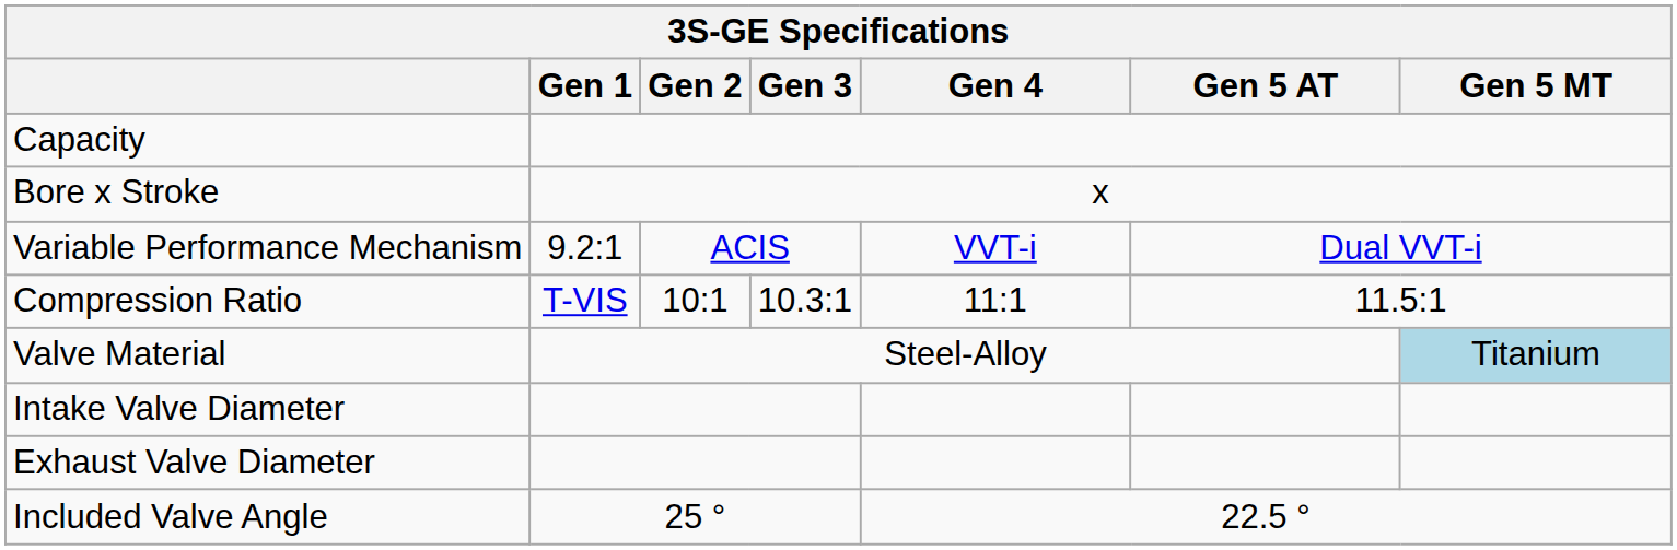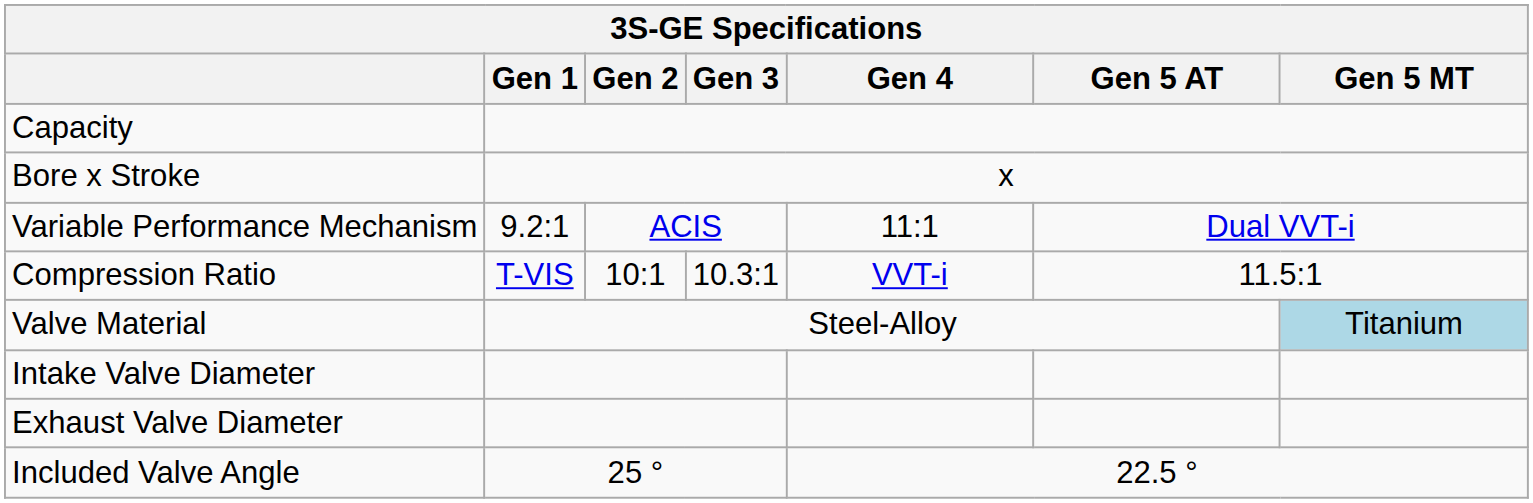 <table class="wikitable">
 <tr>
 <th colspan="7">3S-GE Specifications</th>
 </tr>
 <tr>
 <th></th>
 <th>Gen 1</th>
 <th>Gen 2</th>
 <th>Gen 3</th>
 <th>Gen 4</th>
 <th>Gen 5 AT</th>
 <th>Gen 5 MT</th>
 </tr>
 <tr>
 <td>Capacity</td>
 <td colspan="6" style="text-align: center;"></td>
 </tr>
 <tr>
 <td>Bore x Stroke</td>
 <td colspan="6" style="text-align: center;"> x </td>
 </tr>
 <tr>
 <td>Variable Performance Mechanism</td>
 <td style="text-align: center;">9.2:1</td>
 <td colspan="2" style="text-align: center;"><a href='#'>ACIS</a></td>
-<td style="text-align: center;"><a href='#'>VVT-i</a></td>
+<td style="text-align: center;">11:1</td>
 <td colspan="2" style="text-align: center;"><a href='#'>Dual VVT-i</a></td>
 </tr>
 <tr>
 <td>Compression Ratio</td>
 <td style="text-align: center;"><a href='#'>T-VIS</a></td>
 <td style="text-align: center;">10:1</td>
 <td style="text-align: center;">10.3:1</td>
-<td style="text-align: center;">11:1</td>
+<td style="text-align: center;"><a href='#'>VVT-i</a></td>
 <td colspan="2" style="text-align: center;">11.5:1</td>
 </tr>
 <tr>
 <td>Valve Material</td>
 <td colspan="5" style="text-align: center;" width="120pt">Steel-Alloy</td>
 <td style="background: lightblue; text-align: center;" width="120pt">Titanium</td>
 </tr>
 <tr>
 <td>Intake Valve Diameter</td>
 <td colspan="3" style="text-align: center;" width="120pt"></td>
 <td style="text-align: center;" width="120pt"></td>
 <td style="text-align: center;" width="120pt"></td>
 <td style="text-align: center;" width="120pt"></td>
 </tr>
 <tr>
 <td>Exhaust Valve Diameter</td>
 <td colspan="3" style="text-align: center;"></td>
 <td style="text-align: center;"></td>
 <td style="text-align: center;"></td>
 <td style="text-align: center;"></td>
 </tr>
 <tr>
 <td>Included Valve Angle</td>
 <td colspan="3" style="text-align: center;">25 °</td>
 <td colspan="3" style="text-align: center;">22.5 °</td>
 </tr>
 </table>
